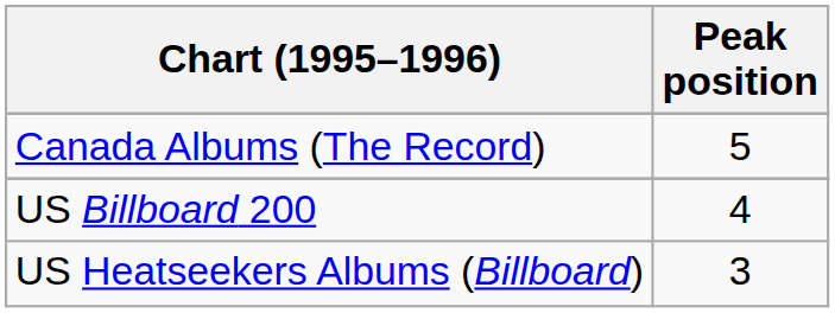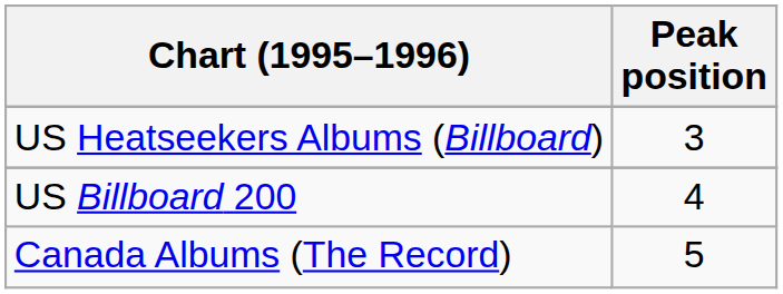 <table class="wikitable sortable">
 <tr>
 <th>Chart (1995–1996)</th>
 <th>Peak <br>position</th>
 </tr>
 <tr>
 </tr>
 <tr>
-<td><a href='#'>Canada Albums</a> (<a href='#'>The Record</a>)</td>
-<td align="center">5</td>
+<td>US <a href='#'>Heatseekers Albums</a> (<em><a href='#'>Billboard</a></em>)</td>
+<td align="center">3</td>
 </tr>
 <tr>
 </tr>
 <tr>
 </tr>
 <tr>
 </tr>
 <tr>
 </tr>
 <tr>
 </tr>
 <tr>
 <td>US <a href='#'><em>Billboard</em> 200</a></td>
 <td align="center">4</td>
 </tr>
 <tr>
-<td>US <a href='#'>Heatseekers Albums</a> (<em><a href='#'>Billboard</a></em>)</td>
-<td align="center">3</td>
+<td><a href='#'>Canada Albums</a> (<a href='#'>The Record</a>)</td>
+<td align="center">5</td>
 </tr>
 </table>
